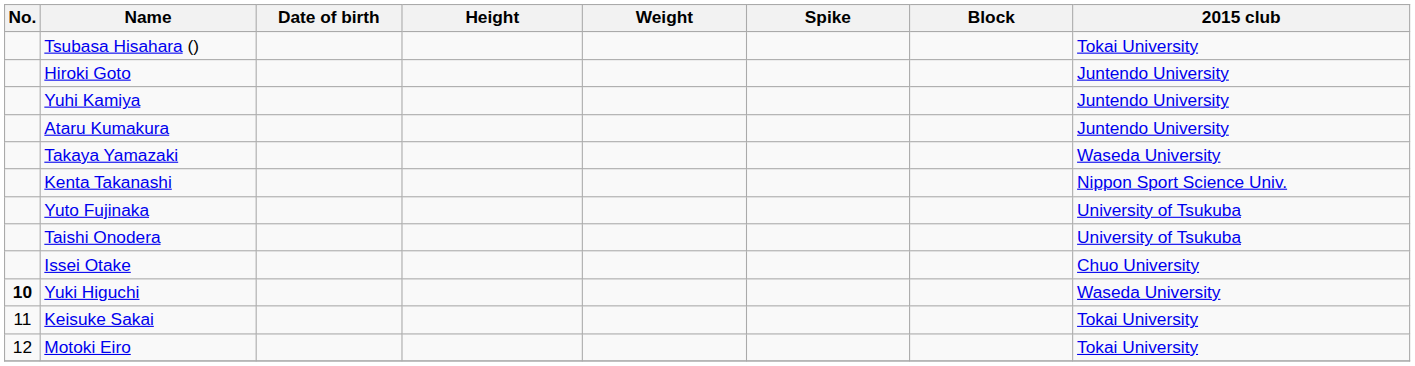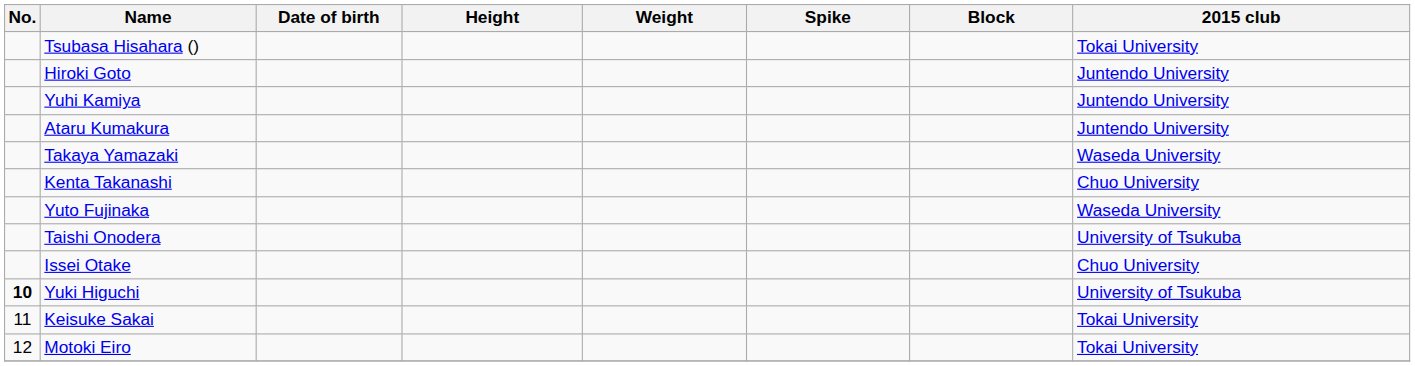 <table class="wikitable sortable" style="font-size:100%; text-align:center;">
 <tr>
 <th>No.</th>
 <th style="width:12em">Name</th>
 <th style="width:8em">Date of birth</th>
 <th style="width:10em">Height</th>
 <th style="width:9em">Weight</th>
 <th style="width:9em">Spike</th>
 <th style="width:9em">Block</th>
 <th style="width:19em">2015 club</th>
 </tr>
 <tr>
 <td></td>
 <td align=left><a href='#'>Tsubasa Hisahara</a> ()</td>
 <td align=right></td>
 <td></td>
 <td></td>
 <td></td>
 <td></td>
 <td align=left> <a href='#'>Tokai University</a></td>
 </tr>
 <tr>
 <td></td>
 <td align=left><a href='#'>Hiroki Goto</a></td>
 <td align=right></td>
 <td></td>
 <td></td>
 <td></td>
 <td></td>
 <td align=left> <a href='#'>Juntendo University</a></td>
 </tr>
 <tr>
 <td></td>
 <td align=left><a href='#'>Yuhi Kamiya</a></td>
 <td align=right></td>
 <td></td>
 <td></td>
 <td></td>
 <td></td>
 <td align=left> <a href='#'>Juntendo University</a></td>
 </tr>
 <tr>
 <td></td>
 <td align=left><a href='#'>Ataru Kumakura</a></td>
 <td align=right></td>
 <td></td>
 <td></td>
 <td></td>
 <td></td>
 <td align=left> <a href='#'>Juntendo University</a></td>
 </tr>
 <tr>
 <td></td>
 <td align=left><a href='#'>Takaya Yamazaki</a></td>
 <td align=right></td>
 <td></td>
 <td></td>
 <td></td>
 <td></td>
 <td align=left> <a href='#'>Waseda University</a></td>
 </tr>
 <tr>
 <td></td>
 <td align=left><a href='#'>Kenta Takanashi</a></td>
 <td align=right></td>
 <td></td>
 <td></td>
 <td></td>
 <td></td>
-<td align=left> <a href='#'>Nippon Sport Science Univ.</a></td>
+<td align=left> <a href='#'>Chuo University</a></td>
 </tr>
 <tr>
 <td></td>
 <td align=left><a href='#'>Yuto Fujinaka</a></td>
 <td align=right></td>
 <td></td>
 <td></td>
 <td></td>
 <td></td>
-<td align=left> <a href='#'>University of Tsukuba</a></td>
+<td align=left> <a href='#'>Waseda University</a></td>
 </tr>
 <tr>
 <td></td>
 <td align=left><a href='#'>Taishi Onodera</a></td>
 <td align=right></td>
 <td></td>
 <td></td>
 <td></td>
 <td></td>
 <td align=left> <a href='#'>University of Tsukuba</a></td>
 </tr>
 <tr>
 <td></td>
 <td align=left><a href='#'>Issei Otake</a></td>
 <td align=right></td>
 <td></td>
 <td></td>
 <td></td>
 <td></td>
 <td align=left> <a href='#'>Chuo University</a></td>
 </tr>
 <tr>
 <td><strong>10</strong></td>
 <td align=left><a href='#'>Yuki Higuchi</a></td>
 <td align=right></td>
 <td></td>
 <td></td>
 <td></td>
 <td></td>
-<td align=left> <a href='#'>Waseda University</a></td>
+<td align=left> <a href='#'>University of Tsukuba</a></td>
 </tr>
 <tr>
 <td>11</td>
 <td align=left><a href='#'>Keisuke Sakai</a></td>
 <td align=right></td>
 <td></td>
 <td></td>
 <td></td>
 <td></td>
 <td align=left> <a href='#'>Tokai University</a></td>
 </tr>
 <tr>
 <td>12</td>
 <td align=left><a href='#'>Motoki Eiro</a></td>
 <td align=right></td>
 <td></td>
 <td></td>
 <td></td>
 <td></td>
 <td align=left> <a href='#'>Tokai University</a></td>
 </tr>
 <tr>
 </tr>
 </table>
